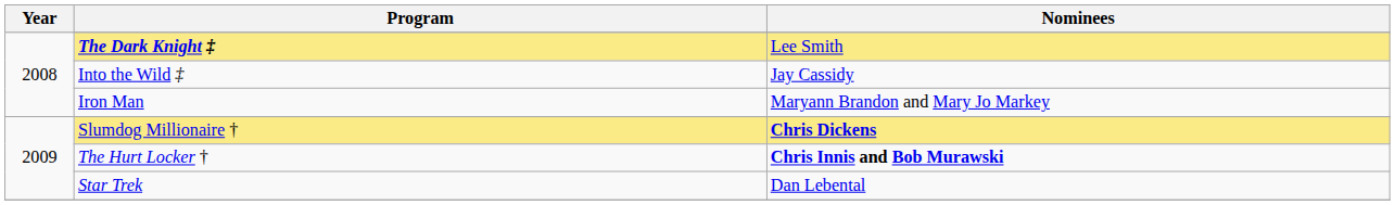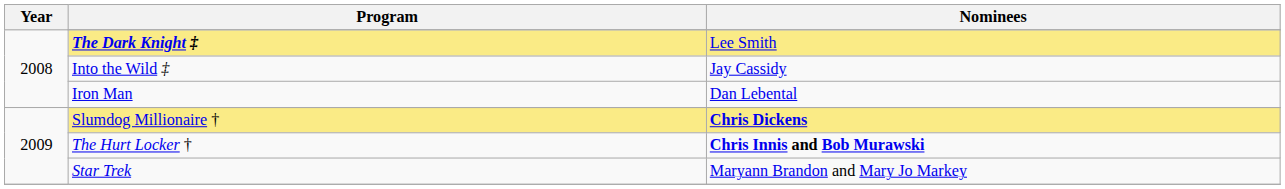 <table class="wikitable" style="width:100%">
 <tr bgcolor="#bebebe">
 <th width="5%">Year</th>
 <th width="50%">Program</th>
 <th width="50%">Nominees</th>
 </tr>
 <tr>
 <td rowspan=4 style="text-align:center">2008<br></td>
 </tr>
 <tr style="background:#FAEB86">
 <td><strong><em><a href='#'>The Dark Knight</a><em> ‡<strong></td>
 <td></strong><a href='#'>Lee Smith</a><strong></td>
 </tr>
 <tr>
 <td></em><a href='#'>Into the Wild</a><em> ‡</td>
 <td><a href='#'>Jay Cassidy</a></td>
 </tr>
 <tr>
 <td></em><a href='#'>Iron Man</a><em></td>
-<td><a href='#'>Maryann Brandon</a> and <a href='#'>Mary Jo Markey</a></td>
+<td><a href='#'>Dan Lebental</a></td>
 </tr>
 <tr>
 <td rowspan=4 style="text-align:center">2009<br></td>
 </tr>
 <tr style="background:#FAEB86">
 <td></em></strong><a href='#'>Slumdog Millionaire</a></em> †</strong></td>
 <td><strong><a href='#'>Chris Dickens</a></strong></td>
 </tr>
 <tr>
 <td><em><a href='#'>The Hurt Locker</a></em> †</td>
 <td><strong><a href='#'>Chris Innis</a> and <a href='#'>Bob Murawski</a></strong></td>
 </tr>
 <tr>
 <td><em><a href='#'>Star Trek</a></em></td>
-<td><a href='#'>Dan Lebental</a></td>
+<td><a href='#'>Maryann Brandon</a> and <a href='#'>Mary Jo Markey</a></td>
 </tr>
 <tr>
 </tr>
 </table>
